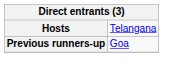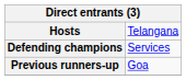 <table class="wikitable">
 <tr>
 <th width="180" colspan=2>Direct entrants (3)</th>
 </tr>
 <tr>
 <th>Hosts</th>
 <td><a href='#'>Telangana</a></td>
 </tr>
 <tr>
+<th>Defending champions</th>
+<td><a href='#'>Services</a></td>
+</tr>
+<tr>
 <th>Previous runners-up</th>
 <td><a href='#'>Goa</a></td>
 </tr>
 <tr>
 </tr>
 </table>
